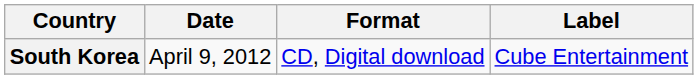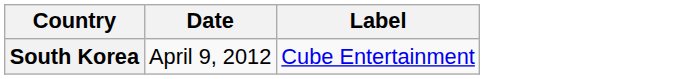 <table class="wikitable plainrowheaders">
 <tr>
 <th scope="col">Country</th>
 <th>Date</th>
-<th>Format</th>
 <th>Label</th>
 </tr>
 <tr>
 <th scope="row" rowspan="1">South Korea</th>
 <td>April 9, 2012</td>
-<td><a href='#'>CD</a>, <a href='#'>Digital download</a></td>
 <td><a href='#'>Cube Entertainment</a></td>
 </tr>
 </table>
